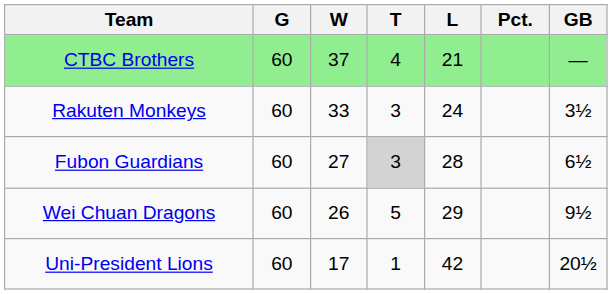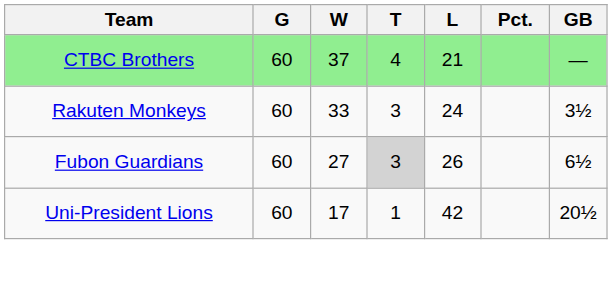 <table class = "wikitable" style = "text-align:center">
 <tr>
 <th width = 200>Team</th>
 <th width = 40>G</th>
 <th width = 40>W</th>
 <th width = 40>T</th>
 <th width = 40>L</th>
 <th width = 50>Pct.</th>
 <th width = 40>GB</th>
 </tr>
 <tr style = "background:lightgreen;">
 <td height = 35><a href='#'>CTBC Brothers </a></td>
 <td>60</td>
 <td>37</td>
 <td>4</td>
 <td>21</td>
 <td></td>
 <td>—</td>
 </tr>
 <tr>
 <td height = 35><a href='#'>Rakuten Monkeys </a></td>
 <td>60</td>
 <td>33</td>
 <td>3</td>
 <td>24</td>
 <td></td>
 <td>3½</td>
 </tr>
 <tr ½>
 <td height = 35><a href='#'>Fubon Guardians </a></td>
 <td>60</td>
 <td>27</td>
 <td style="background: lightgrey;">3</td>
-<td>28</td>
+<td>26</td>
 <td></td>
 <td>6½</td>
-</tr>
-<tr>
-<td height = 35><a href='#'>Wei Chuan Dragons </a></td>
-<td>60</td>
-<td>26</td>
-<td>5</td>
-<td>29</td>
-<td></td>
-<td>9½</td>
 </tr>
 <tr>
 <td height = 35><a href='#'>Uni-President Lions </a></td>
 <td>60</td>
 <td>17</td>
 <td>1</td>
 <td>42</td>
 <td></td>
 <td>20½</td>
 </tr>
 </table>
